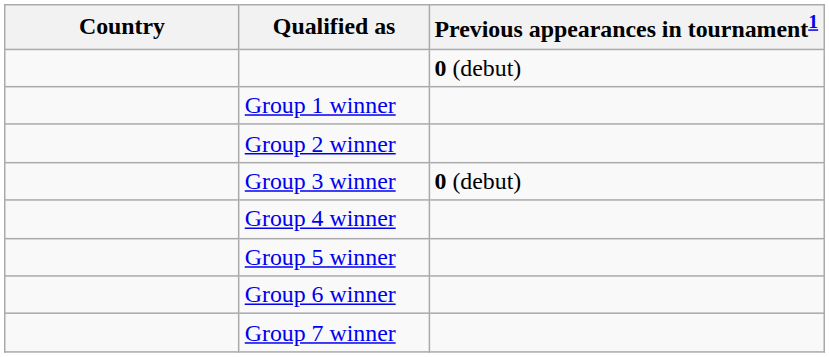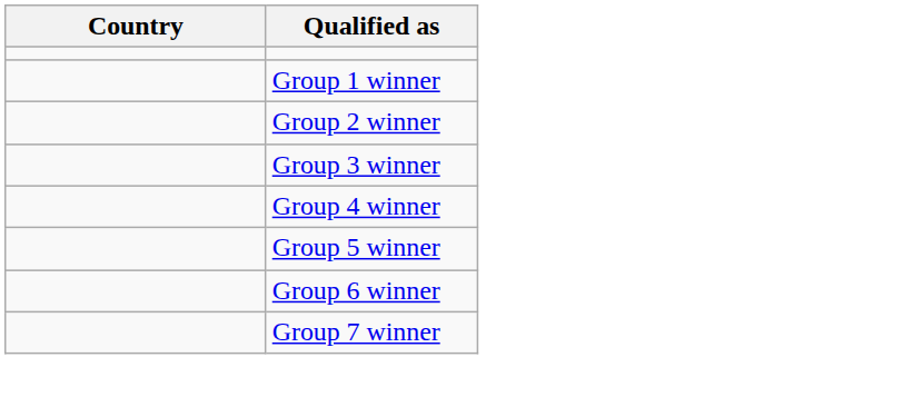 <table class="wikitable sortable">
 <tr>
 <th width=150px>Country</th>
 <th width=120px>Qualified as</th>
-<th>Previous appearances in tournament<sup><a href='#'>1</a></sup></th>
 </tr>
 <tr>
 <td></td>
 <td></td>
-<td><strong>0</strong> (debut)</td>
 </tr>
 <tr>
 <td></td>
 <td><a href='#'>Group 1 winner</a></td>
-<td></td>
 </tr>
 <tr>
 <td></td>
 <td><a href='#'>Group 2 winner</a></td>
-<td></td>
 </tr>
 <tr>
 <td></td>
 <td><a href='#'>Group 3 winner</a></td>
-<td><strong>0</strong> (debut)</td>
 </tr>
 <tr>
 <td></td>
 <td><a href='#'>Group 4 winner</a></td>
-<td></td>
 </tr>
 <tr>
 <td></td>
 <td><a href='#'>Group 5 winner</a></td>
-<td></td>
 </tr>
 <tr>
 <td></td>
 <td><a href='#'>Group 6 winner</a></td>
-<td></td>
 </tr>
 <tr>
 <td></td>
 <td><a href='#'>Group 7 winner</a></td>
-<td></td>
 </tr>
 </table>
